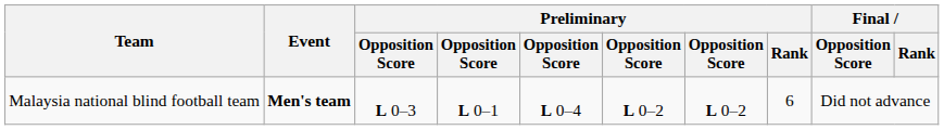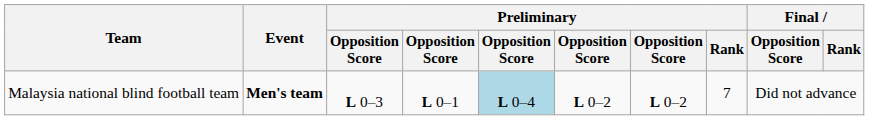 <table class="wikitable" style="font-size:90%">
 <tr>
 <th rowspan=2>Team</th>
 <th rowspan=2>Event</th>
 <th colspan=6>Preliminary</th>
 <th colspan=2>Final / </th>
 </tr>
 <tr style="font-size:95%">
 <th>Opposition<br>Score</th>
 <th>Opposition<br>Score</th>
 <th>Opposition<br>Score</th>
 <th>Opposition<br>Score</th>
 <th>Opposition<br>Score</th>
 <th>Rank</th>
 <th>Opposition<br>Score</th>
 <th>Rank</th>
 </tr>
 <tr align=center>
 <td align=left>Malaysia national blind football team</td>
 <td align=left><strong>Men's team</strong></td>
 <td><br> <strong>L</strong> 0–3</td>
 <td><br> <strong>L</strong> 0–1</td>
-<td><br> <strong>L</strong> 0–4</td>
+<td style="background: lightblue;"><br> <strong>L</strong> 0–4</td>
 <td><br> <strong>L</strong> 0–2</td>
 <td><br> <strong>L</strong> 0–2</td>
-<td>6</td>
+<td>7</td>
 <td colspan="2">Did not advance</td>
 </tr>
 </table>
